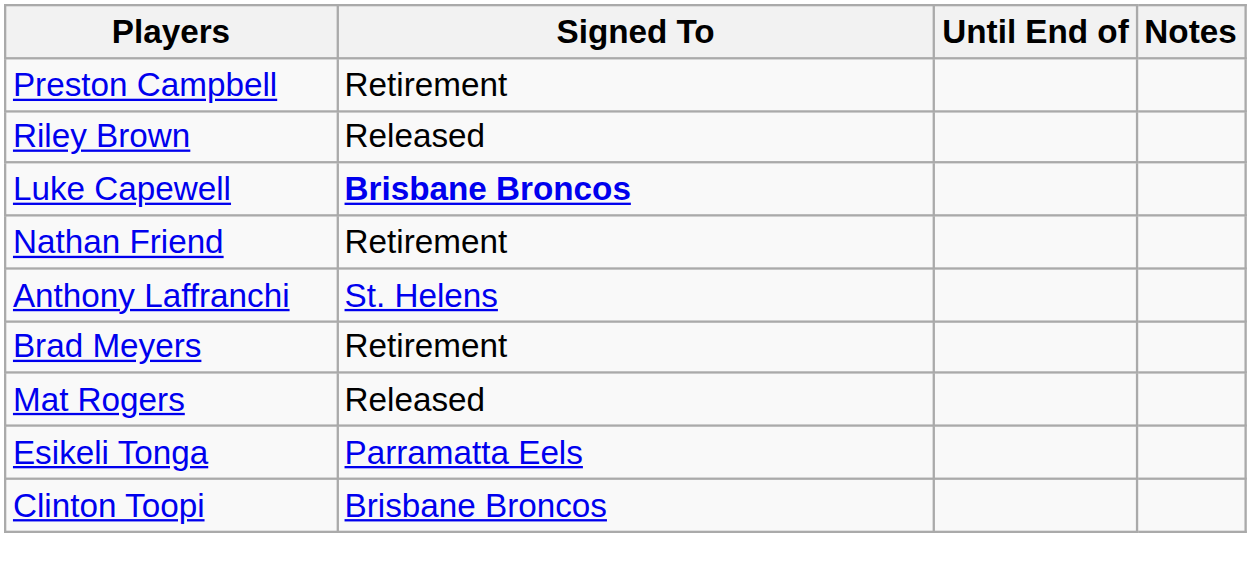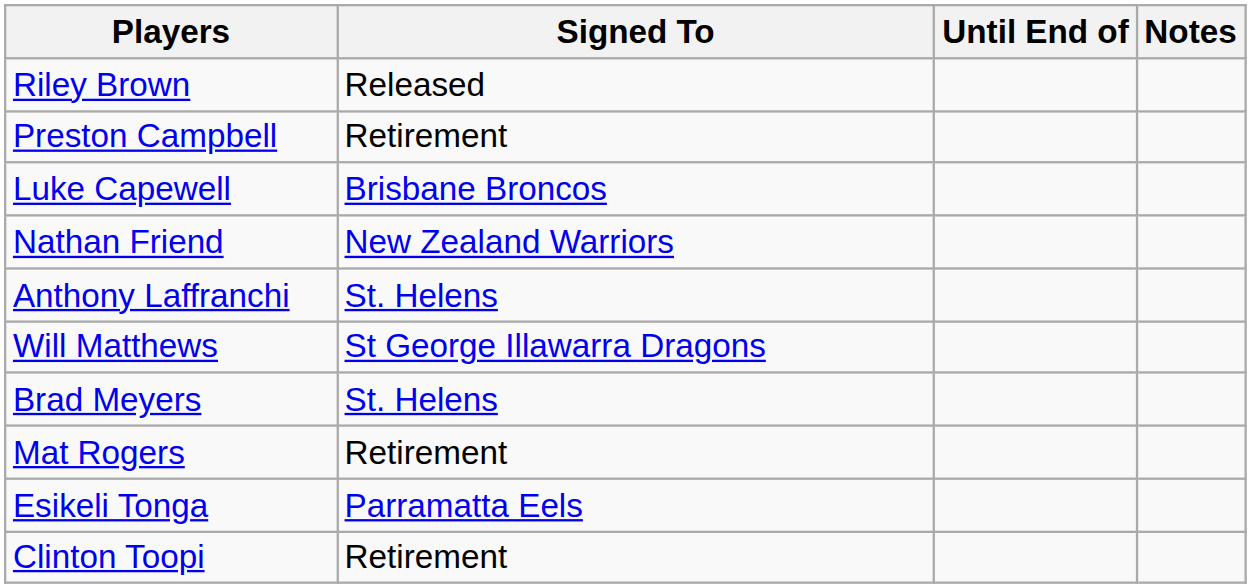 <table class="wikitable" style="font-size:90%">
 <tr bgcolor="#efefef">
 <th style="width:9.5em">Players</th>
 <th style="width:17.5em">Signed To</th>
 <th>Until End of</th>
 <th>Notes</th>
 </tr>
 <tr>
+<td><a href='#'>Riley Brown</a></td>
+<td>Released</td>
+<td></td>
+<td></td>
+</tr>
+<tr>
 <td><a href='#'>Preston Campbell</a></td>
 <td>Retirement</td>
 <td></td>
 <td></td>
 </tr>
 <tr>
-<td><a href='#'>Riley Brown</a></td>
-<td>Released</td>
-<td></td>
-<td></td>
-</tr>
-<tr>
 <td><a href='#'>Luke Capewell</a></td>
-<td><strong> <a href='#'>Brisbane Broncos</a></strong></td>
+<td> <a href='#'>Brisbane Broncos</a></td>
 <td></td>
 <td></td>
 </tr>
 <tr>
 <td><a href='#'>Nathan Friend</a></td>
-<td>Retirement</td>
+<td> <a href='#'>New Zealand Warriors</a></td>
 <td></td>
 <td></td>
 </tr>
 <tr>
 <td><a href='#'>Anthony Laffranchi</a></td>
 <td> <a href='#'>St. Helens</a></td>
 <td></td>
 <td></td>
 </tr>
 <tr>
+<td><a href='#'>Will Matthews</a></td>
+<td> <a href='#'>St George Illawarra Dragons</a></td>
+<td></td>
+<td></td>
+</tr>
+<tr>
 <td><a href='#'>Brad Meyers</a></td>
-<td>Retirement</td>
+<td> <a href='#'>St. Helens</a></td>
 <td></td>
 <td></td>
 </tr>
 <tr>
 <td><a href='#'>Mat Rogers</a></td>
-<td>Released</td>
+<td>Retirement</td>
 <td></td>
 <td></td>
 </tr>
 <tr>
 <td><a href='#'>Esikeli Tonga</a></td>
 <td> <a href='#'>Parramatta Eels</a></td>
 <td></td>
 <td></td>
 </tr>
 <tr>
 <td><a href='#'>Clinton Toopi</a></td>
-<td> <a href='#'>Brisbane Broncos</a></td>
+<td>Retirement</td>
 <td></td>
 <td></td>
 </tr>
 </table>
